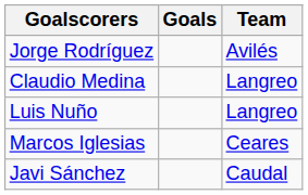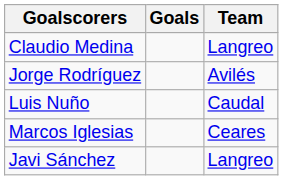 <table class="wikitable sortable" class="wikitable">
 <tr style="background:#ccc; text-align:center;">
 <th>Goalscorers</th>
 <th>Goals</th>
 <th>Team</th>
 </tr>
 <tr>
+<td> <a href='#'>Claudio Medina</a></td>
+<td></td>
+<td><a href='#'>Langreo</a></td>
+</tr>
+<tr>
 <td> <a href='#'>Jorge Rodríguez</a></td>
 <td></td>
 <td><a href='#'>Avilés</a></td>
 </tr>
 <tr>
-<td> <a href='#'>Claudio Medina</a></td>
-<td></td>
-<td><a href='#'>Langreo</a></td>
-</tr>
-<tr>
 <td> <a href='#'>Luis Nuño</a></td>
 <td></td>
-<td><a href='#'>Langreo</a></td>
+<td><a href='#'>Caudal</a></td>
 </tr>
 <tr>
 <td> <a href='#'>Marcos Iglesias</a></td>
 <td></td>
 <td><a href='#'>Ceares</a></td>
 </tr>
 <tr>
 <td> <a href='#'>Javi Sánchez</a></td>
 <td></td>
-<td><a href='#'>Caudal</a></td>
+<td><a href='#'>Langreo</a></td>
 </tr>
 </table>
